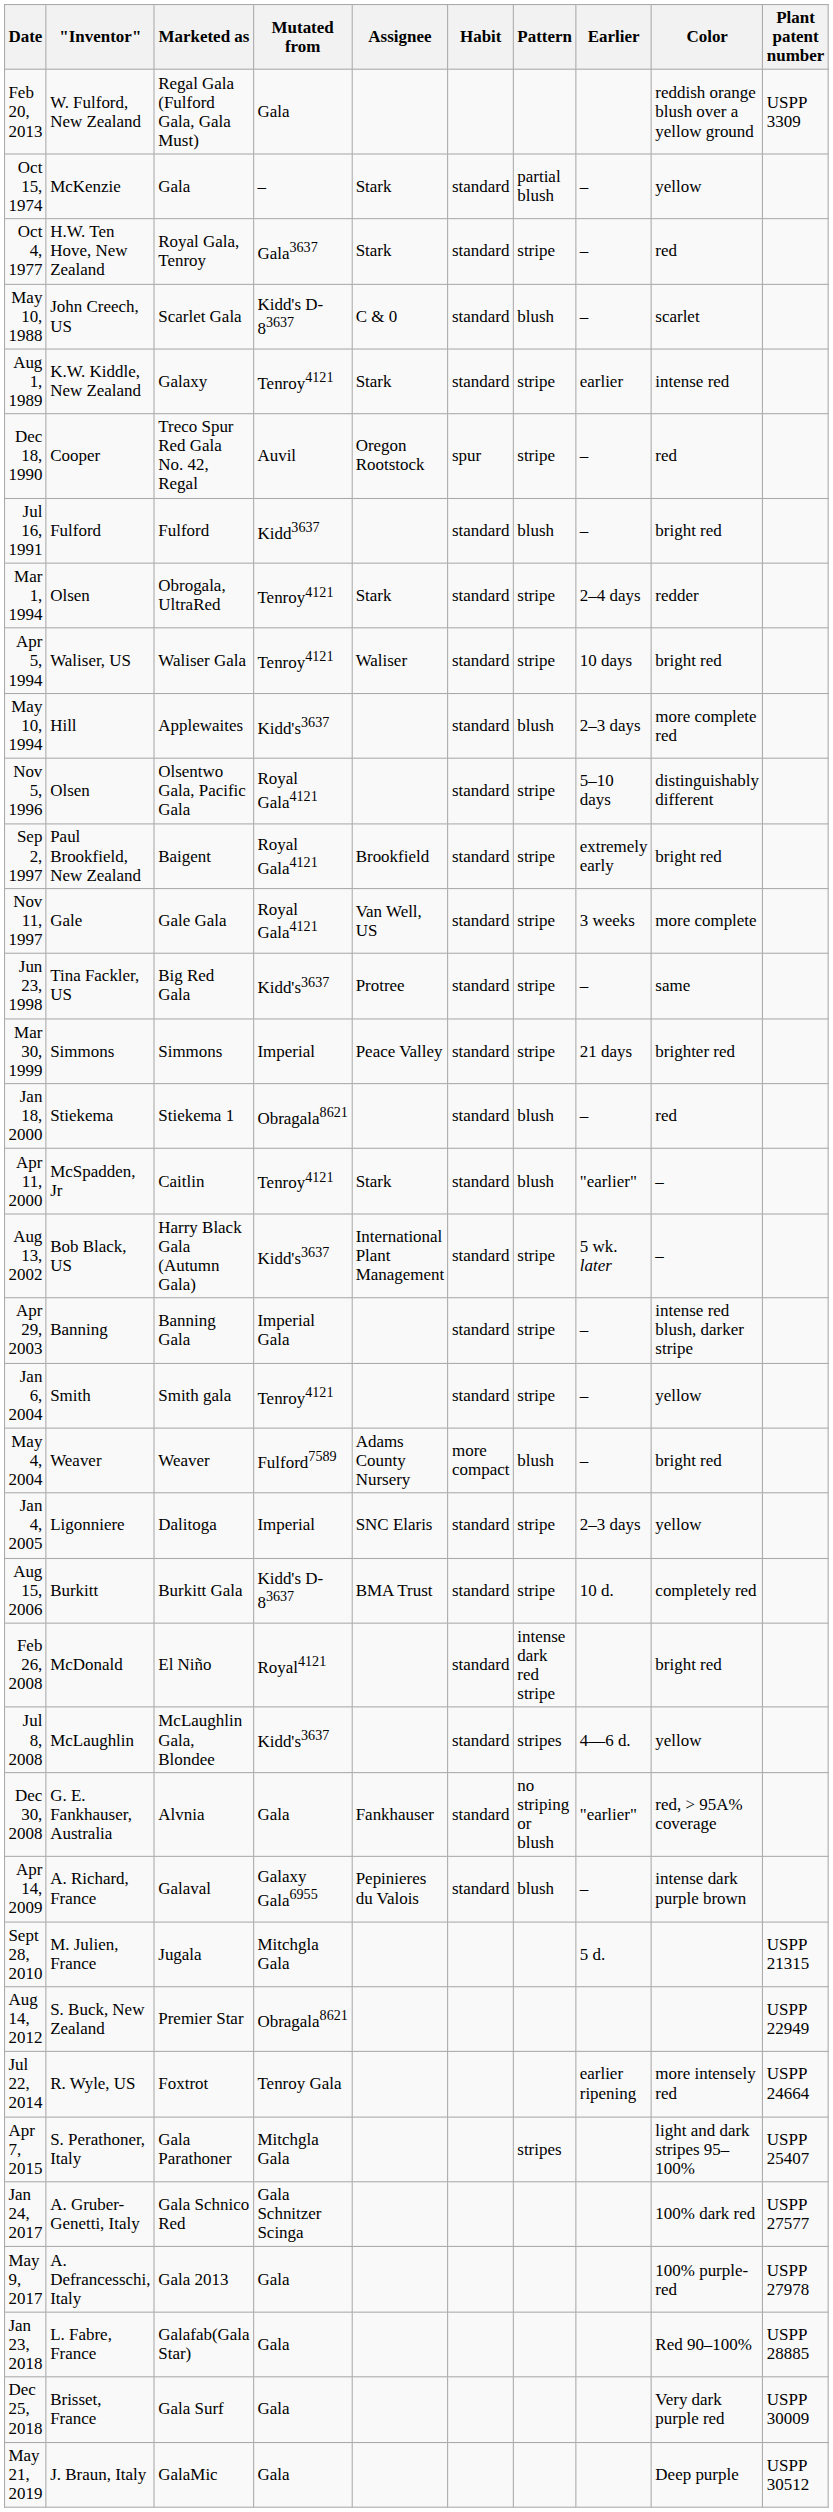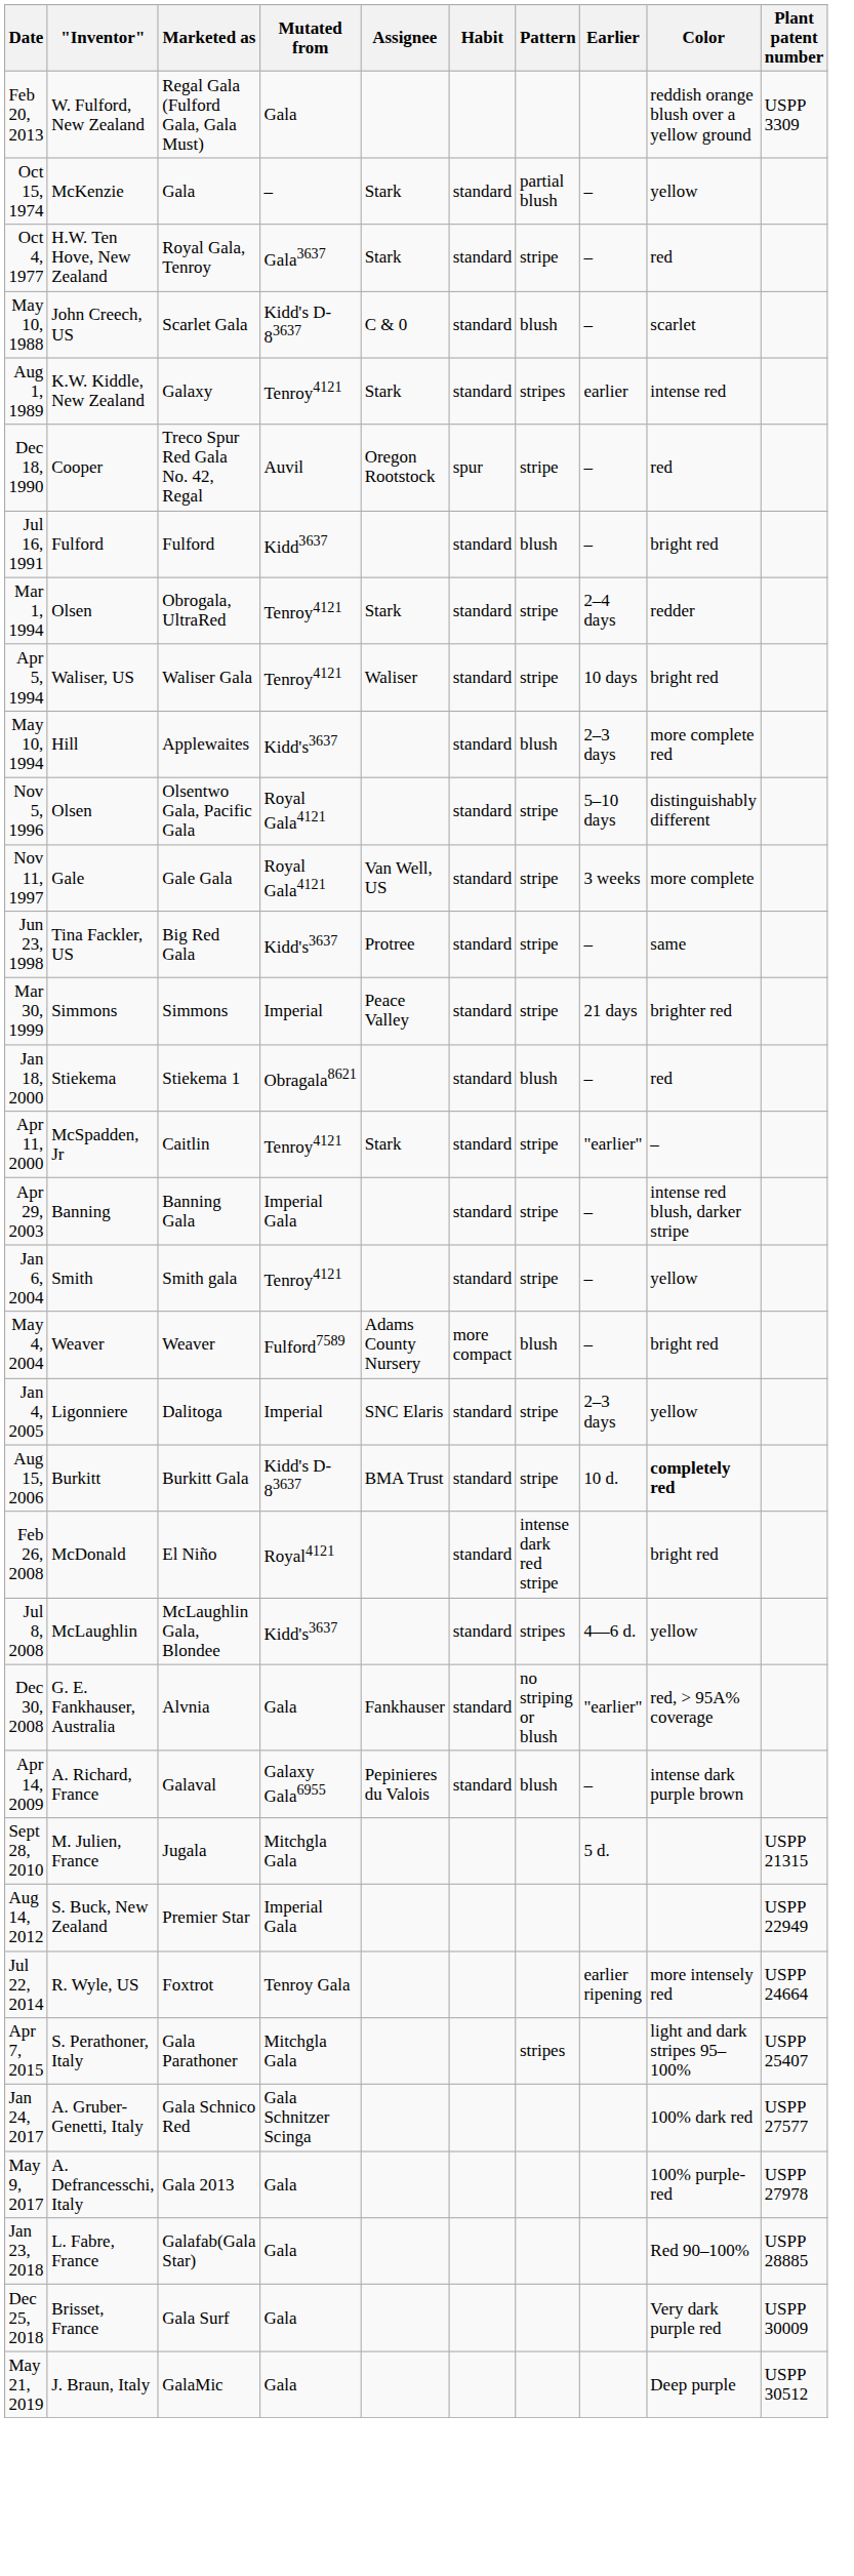 <table class="wikitable">
 <tr>
 <th>Date</th>
 <th>"Inventor"</th>
 <th>Marketed as</th>
 <th>Mutated from</th>
 <th>Assignee</th>
 <th>Habit</th>
 <th>Pattern</th>
 <th>Earlier</th>
 <th>Color</th>
 <th>Plant patent number</th>
 </tr>
 <tr>
 <td>Feb 20, 2013</td>
 <td>W. Fulford, New Zealand</td>
 <td>Regal Gala (Fulford Gala, Gala Must)</td>
 <td>Gala</td>
 <td></td>
 <td></td>
 <td></td>
 <td></td>
 <td>reddish orange blush over a yellow ground</td>
 <td>USPP 3309</td>
 </tr>
 <tr>
 <td style="text-align:right">Oct 15, 1974</td>
 <td>McKenzie</td>
 <td>Gala</td>
 <td>–</td>
 <td>Stark</td>
 <td>standard</td>
 <td>partial blush</td>
 <td>–</td>
 <td>yellow</td>
 <td></td>
 </tr>
 <tr>
 <td style="text-align:right">Oct 4, 1977</td>
 <td>H.W. Ten Hove, New Zealand</td>
 <td>Royal Gala, Tenroy</td>
 <td>Gala<sup>3637</sup></td>
 <td>Stark</td>
 <td>standard</td>
 <td>stripe</td>
 <td>–</td>
 <td>red</td>
 <td></td>
 </tr>
 <tr>
 <td style="text-align:right">May 10, 1988</td>
 <td>John Creech, US</td>
 <td>Scarlet Gala</td>
 <td>Kidd's D-8<sup>3637</sup></td>
 <td>C & 0</td>
 <td>standard</td>
 <td>blush</td>
 <td>–</td>
 <td>scarlet</td>
 <td></td>
 </tr>
 <tr>
 <td style="text-align:right">Aug 1, 1989</td>
 <td>K.W. Kiddle, New Zealand</td>
 <td>Galaxy</td>
 <td>Tenroy<sup>4121</sup></td>
 <td>Stark</td>
 <td>standard</td>
-<td>stripe</td>
+<td>stripes</td>
 <td>earlier</td>
 <td>intense red</td>
 <td></td>
 </tr>
 <tr>
 <td style="text-align:right">Dec 18, 1990</td>
 <td>Cooper</td>
 <td>Treco Spur Red Gala No. 42, Regal</td>
 <td>Auvil</td>
 <td>Oregon Rootstock</td>
 <td>spur</td>
 <td>stripe</td>
 <td>–</td>
 <td>red</td>
 <td></td>
 </tr>
 <tr>
 <td style="text-align:right">Jul 16, 1991</td>
 <td>Fulford</td>
 <td>Fulford</td>
 <td>Kidd<sup>3637</sup></td>
 <td></td>
 <td>standard</td>
 <td>blush</td>
 <td>–</td>
 <td>bright red</td>
 <td></td>
 </tr>
 <tr>
 <td style="text-align:right">Mar 1, 1994</td>
 <td>Olsen</td>
 <td>Obrogala, UltraRed</td>
 <td>Tenroy<sup>4121</sup></td>
 <td>Stark</td>
 <td>standard</td>
 <td>stripe</td>
 <td>2–4 days</td>
 <td>redder</td>
 <td></td>
 </tr>
 <tr>
 <td style="text-align:right">Apr 5, 1994</td>
 <td>Waliser, US</td>
 <td>Waliser Gala</td>
 <td>Tenroy<sup>4121</sup></td>
 <td>Waliser</td>
 <td>standard</td>
 <td>stripe</td>
 <td>10 days</td>
 <td>bright red</td>
 <td></td>
 </tr>
 <tr>
 <td style="text-align:right">May 10, 1994</td>
 <td>Hill</td>
 <td>Applewaites</td>
 <td>Kidd's<sup>3637</sup></td>
 <td></td>
 <td>standard</td>
 <td>blush</td>
 <td>2–3 days</td>
 <td>more complete red</td>
 <td></td>
 </tr>
 <tr>
 <td style="text-align:right">Nov 5, 1996</td>
 <td>Olsen</td>
 <td>Olsentwo Gala, Pacific Gala</td>
 <td>Royal Gala<sup>4121</sup></td>
 <td></td>
 <td>standard</td>
 <td>stripe</td>
 <td>5–10 days</td>
 <td>distinguishably different</td>
 <td></td>
 </tr>
 <tr>
-<td style="text-align:right">Sep 2, 1997</td>
-<td>Paul Brookfield, New Zealand</td>
-<td>Baigent</td>
-<td>Royal Gala<sup>4121</sup></td>
-<td>Brookfield</td>
-<td>standard</td>
-<td>stripe</td>
-<td>extremely early</td>
-<td>bright red</td>
-<td></td>
-</tr>
-<tr>
 <td style="text-align:right">Nov 11, 1997</td>
 <td>Gale</td>
 <td>Gale Gala</td>
 <td>Royal Gala<sup>4121</sup></td>
 <td>Van Well, US</td>
 <td>standard</td>
 <td>stripe</td>
 <td>3 weeks</td>
 <td>more complete</td>
 <td></td>
 </tr>
 <tr>
 <td style="text-align:right">Jun 23, 1998</td>
 <td>Tina Fackler, US</td>
 <td>Big Red Gala</td>
 <td>Kidd's<sup>3637</sup></td>
 <td>Protree</td>
 <td>standard</td>
 <td>stripe</td>
 <td>–</td>
 <td>same</td>
 <td></td>
 </tr>
 <tr>
 <td style="text-align:right">Mar 30, 1999</td>
 <td>Simmons</td>
 <td>Simmons</td>
 <td>Imperial</td>
 <td>Peace Valley</td>
 <td>standard</td>
 <td>stripe</td>
 <td>21 days</td>
 <td>brighter red</td>
 <td></td>
 </tr>
 <tr>
 <td style="text-align:right">Jan 18, 2000</td>
 <td>Stiekema</td>
 <td>Stiekema 1</td>
 <td>Obragala<sup>8621</sup></td>
 <td></td>
 <td>standard</td>
 <td>blush</td>
 <td>–</td>
 <td>red</td>
 <td></td>
 </tr>
 <tr>
 <td style="text-align:right">Apr 11, 2000</td>
 <td>McSpadden, Jr</td>
 <td>Caitlin</td>
 <td>Tenroy<sup>4121</sup></td>
 <td>Stark</td>
 <td>standard</td>
-<td>blush</td>
+<td>stripe</td>
 <td>"earlier"</td>
-<td>–</td>
-<td></td>
-</tr>
-<tr>
-<td style="text-align:right">Aug 13, 2002</td>
-<td>Bob Black, US</td>
-<td>Harry Black Gala (Autumn Gala)</td>
-<td>Kidd's<sup>3637</sup></td>
-<td>International Plant Management</td>
-<td>standard</td>
-<td>stripe</td>
-<td>5 wk. <em>later</em></td>
 <td>–</td>
 <td></td>
 </tr>
 <tr>
 <td style="text-align:right">Apr 29, 2003</td>
 <td>Banning</td>
 <td>Banning Gala</td>
 <td>Imperial Gala</td>
 <td></td>
 <td>standard</td>
 <td>stripe</td>
 <td>–</td>
 <td>intense red blush, darker stripe</td>
 <td></td>
 </tr>
 <tr>
 <td style="text-align:right">Jan 6, 2004</td>
 <td>Smith</td>
 <td>Smith gala</td>
 <td>Tenroy<sup>4121</sup></td>
 <td></td>
 <td>standard</td>
 <td>stripe</td>
 <td>–</td>
 <td>yellow</td>
 <td></td>
 </tr>
 <tr>
 <td style="text-align:right">May 4, 2004</td>
 <td>Weaver</td>
 <td>Weaver</td>
 <td>Fulford<sup>7589</sup></td>
 <td>Adams County Nursery</td>
 <td>more compact</td>
 <td>blush</td>
 <td>–</td>
 <td>bright red</td>
 <td></td>
 </tr>
 <tr>
 <td style="text-align:right">Jan 4, 2005</td>
 <td>Ligonniere</td>
 <td>Dalitoga</td>
 <td>Imperial</td>
 <td>SNC Elaris</td>
 <td>standard</td>
 <td>stripe</td>
 <td>2–3 days</td>
 <td>yellow</td>
 <td></td>
 </tr>
 <tr>
 <td style="text-align:right">Aug 15, 2006</td>
 <td>Burkitt</td>
 <td>Burkitt Gala</td>
 <td>Kidd's D-8<sup>3637</sup></td>
 <td>BMA Trust</td>
 <td>standard</td>
 <td>stripe</td>
 <td>10 d.</td>
-<td>completely red</td>
+<td><strong>completely red</strong></td>
 <td></td>
 </tr>
 <tr>
 <td style="text-align:right">Feb 26, 2008</td>
 <td>McDonald</td>
 <td>El Niño</td>
 <td>Royal<sup>4121</sup></td>
 <td></td>
 <td>standard</td>
 <td>intense dark red stripe</td>
 <td></td>
 <td>bright red</td>
 <td></td>
 </tr>
 <tr>
 <td style="text-align:right">Jul 8, 2008</td>
 <td>McLaughlin</td>
 <td>McLaughlin Gala, Blondee</td>
 <td>Kidd's<sup>3637</sup></td>
 <td></td>
 <td>standard</td>
 <td>stripes</td>
 <td>4—6 d.</td>
 <td>yellow</td>
 <td></td>
 </tr>
 <tr>
 <td style="text-align:right">Dec 30, 2008</td>
 <td>G. E. Fankhauser, Australia</td>
 <td>Alvnia</td>
 <td>Gala</td>
 <td>Fankhauser</td>
 <td>standard</td>
 <td>no striping or blush</td>
 <td>"earlier"</td>
 <td>red, > 95A% coverage</td>
 <td></td>
 </tr>
 <tr>
 <td style="text-align:right">Apr 14, 2009</td>
 <td>A. Richard, France</td>
 <td>Galaval</td>
 <td>Galaxy Gala<sup>6955</sup></td>
 <td>Pepinieres du Valois</td>
 <td>standard</td>
 <td>blush</td>
 <td>–</td>
 <td>intense dark purple brown</td>
 <td></td>
 </tr>
 <tr>
 <td>Sept 28, 2010</td>
 <td>M. Julien, France</td>
 <td>Jugala</td>
 <td>Mitchgla Gala</td>
 <td></td>
 <td></td>
 <td></td>
 <td>5 d.</td>
 <td></td>
 <td>USPP 21315</td>
 </tr>
 <tr>
 <td>Aug 14, 2012</td>
 <td>S. Buck, New Zealand</td>
 <td>Premier Star</td>
-<td>Obragala<sup>8621</sup></td>
+<td>Imperial Gala</td>
 <td></td>
 <td></td>
 <td></td>
 <td></td>
 <td></td>
 <td>USPP  22949</td>
 </tr>
 <tr>
 <td>Jul 22, 2014</td>
 <td>R. Wyle, US</td>
 <td>Foxtrot</td>
 <td>Tenroy Gala</td>
 <td></td>
 <td></td>
 <td></td>
 <td>earlier ripening</td>
 <td>more intensely red</td>
 <td>USPP 24664</td>
 </tr>
 <tr>
 <td>Apr 7, 2015</td>
 <td>S. Perathoner, Italy</td>
 <td>Gala Parathoner</td>
 <td>Mitchgla Gala</td>
 <td></td>
 <td></td>
 <td>stripes</td>
 <td></td>
 <td>light and dark stripes 95–100%</td>
 <td>USPP 25407</td>
 </tr>
 <tr>
 <td>Jan 24, 2017</td>
 <td>A. Gruber-Genetti, Italy</td>
 <td>Gala Schnico Red</td>
 <td>Gala Schnitzer Scinga</td>
 <td></td>
 <td></td>
 <td></td>
 <td></td>
 <td>100% dark red</td>
 <td>USPP 27577</td>
 </tr>
 <tr>
 <td>May 9, 2017</td>
 <td>A. Defrancesschi, Italy</td>
 <td>Gala 2013</td>
 <td>Gala</td>
 <td></td>
 <td></td>
 <td></td>
 <td></td>
 <td>100% purple-red</td>
 <td>USPP 27978</td>
 </tr>
 <tr>
 <td>Jan 23, 2018</td>
 <td>L. Fabre, France</td>
 <td>Galafab(Gala Star)</td>
 <td>Gala</td>
 <td></td>
 <td></td>
 <td></td>
 <td></td>
 <td>Red 90–100%</td>
 <td>USPP 28885</td>
 </tr>
 <tr>
 <td>Dec 25, 2018</td>
 <td>Brisset, France</td>
 <td>Gala Surf</td>
 <td>Gala</td>
 <td></td>
 <td></td>
 <td></td>
 <td></td>
 <td>Very dark purple red</td>
 <td>USPP 30009</td>
 </tr>
 <tr>
 <td>May 21, 2019</td>
 <td>J. Braun, Italy</td>
 <td>GalaMic</td>
 <td>Gala</td>
 <td></td>
 <td></td>
 <td></td>
 <td></td>
 <td>Deep purple</td>
 <td>USPP 30512</td>
 </tr>
 </table>
